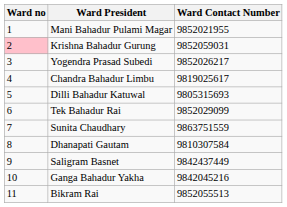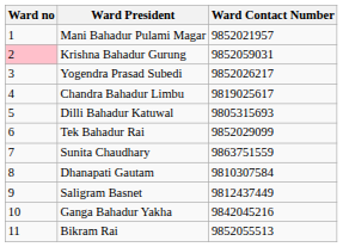 <table class="wikitable">
 <tr>
 <th>Ward no</th>
 <th>Ward President</th>
 <th>Ward Contact Number</th>
 </tr>
 <tr>
 <td>1</td>
 <td>Mani Bahadur Pulami Magar</td>
-<td>9852021955</td>
+<td>9852021957</td>
 </tr>
 <tr>
 <td style="background: pink;">2</td>
 <td>Krishna Bahadur Gurung</td>
 <td>9852059031</td>
 </tr>
 <tr>
 <td>3</td>
 <td>Yogendra Prasad Subedi</td>
 <td>9852026217</td>
 </tr>
 <tr>
 <td>4</td>
 <td>Chandra Bahadur Limbu</td>
 <td>9819025617</td>
 </tr>
 <tr>
 <td>5</td>
 <td>Dilli Bahadur Katuwal</td>
 <td>9805315693</td>
 </tr>
 <tr>
 <td>6</td>
 <td>Tek Bahadur Rai</td>
 <td>9852029099</td>
 </tr>
 <tr>
 <td>7</td>
 <td>Sunita Chaudhary</td>
 <td>9863751559</td>
 </tr>
 <tr>
 <td>8</td>
 <td>Dhanapati Gautam</td>
 <td>9810307584</td>
 </tr>
 <tr>
 <td>9</td>
 <td>Saligram Basnet</td>
-<td>9842437449</td>
+<td>9812437449</td>
 </tr>
 <tr>
 <td>10</td>
 <td>Ganga Bahadur Yakha</td>
 <td>9842045216</td>
 </tr>
 <tr>
 <td>11</td>
 <td>Bikram Rai</td>
 <td>9852055513</td>
 </tr>
 </table>
